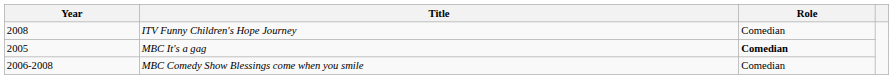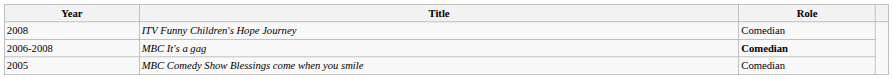 <table class="wikitable sortable plainrowheaders" style="text-align:left; font-size:95%; padding:0 auto; width:100%; margin:auto">
 <tr>
 <th scope="col">Year</th>
 <th scope="col">Title</th>
 <th scope="col">Role</th>
 <th scope="col" class="unsortable"></th>
 </tr>
 <tr>
 <td>2008</td>
 <td><em>ITV Funny Children's Hope Journey</em></td>
 <td>Comedian</td>
 <td rowspan="3"></td>
 </tr>
 <tr>
-<td>2005</td>
+<td>2006-2008</td>
 <td><em>MBC It's a gag</em></td>
 <td><strong>Comedian</strong></td>
 </tr>
 <tr>
-<td>2006-2008</td>
+<td>2005</td>
 <td><em>MBC Comedy Show Blessings come when you smile</em></td>
 <td>Comedian</td>
 </tr>
 </table>
